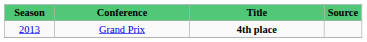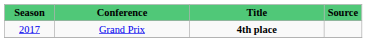 <table class="wikitable">
 <tr>
 <th width=70px style="background: #50C878; color: black; text-align: center"><strong>Season</strong></th>
 <th width=200px style="background: #50C878; color: black"><strong>Conference</strong></th>
 <th width=200px style="background: #50C878; color: black"><strong>Title</strong></th>
 <th width=50px style="background: #50C878; color: black"><strong>Source</strong></th>
 </tr>
 <tr align=center>
-<td><a href='#'>2013</a></td>
+<td><a href='#'>2017</a></td>
 <td><a href='#'>Grand Prix</a></td>
 <td><strong>4th place</strong></td>
 <td></td>
 </tr>
 <tr>
 </tr>
 </table>
